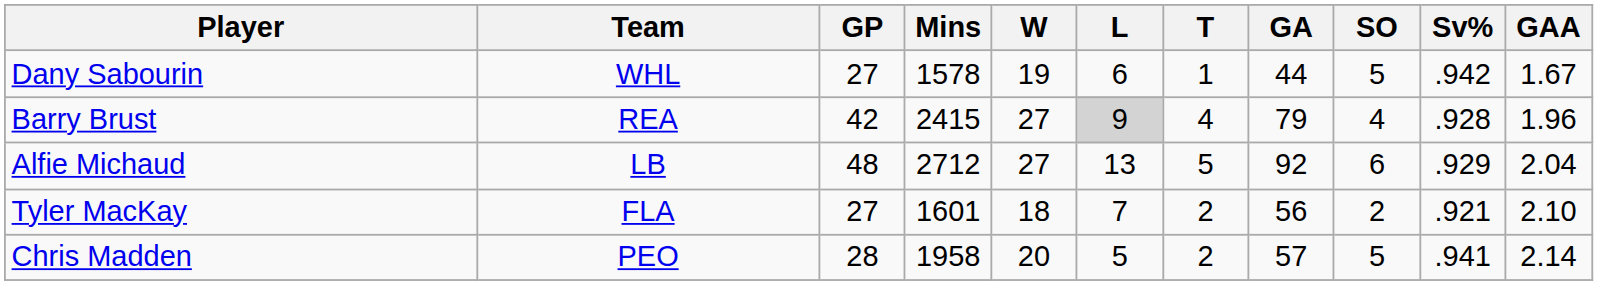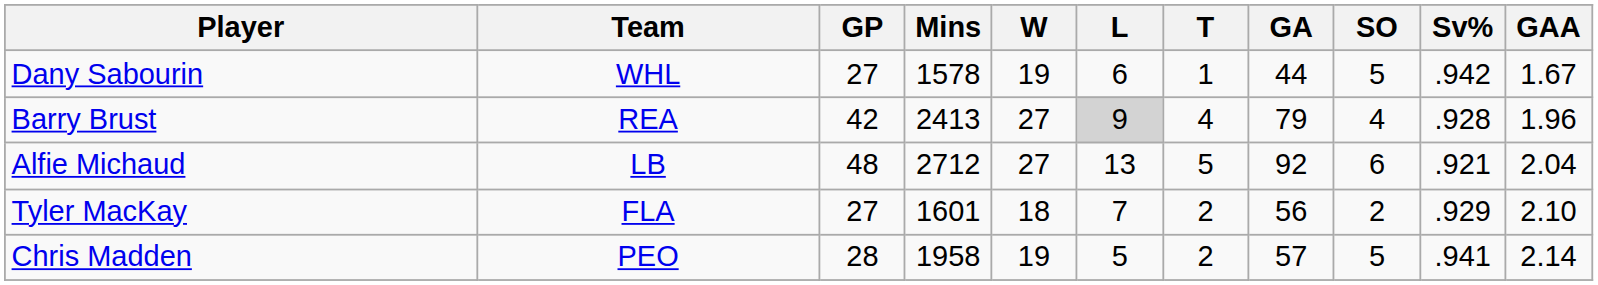 <table class="wikitable">
 <tr>
 <th bgcolor="#DDDDFF" width="27.5%">Player</th>
 <th bgcolor="#DDDDFF" width="20%">Team</th>
 <th bgcolor="#DDDDFF" width="5%">GP</th>
 <th bgcolor="#DDDDFF" width="5%">Mins</th>
 <th bgcolor="#DDDDFF" width="5%">W</th>
 <th bgcolor="#DDDDFF" width="5%">L</th>
 <th bgcolor="#DDDDFF" width="5%">T</th>
 <th bgcolor="#DDDDFF" width="5%">GA</th>
 <th bgcolor="#DDDDFF" width="5%">SO</th>
 <th bgcolor="#DDDDFF" width="5%">Sv%</th>
 <th bgcolor="#DDDDFF" width="5%">GAA</th>
 </tr>
 <tr align="center">
 <td align="left"><a href='#'>Dany Sabourin</a></td>
 <td><a href='#'>WHL</a></td>
 <td>27</td>
 <td>1578</td>
 <td>19</td>
 <td>6</td>
 <td>1</td>
 <td>44</td>
 <td>5</td>
 <td>.942</td>
 <td>1.67</td>
 </tr>
 <tr align="center">
 <td align="left"><a href='#'>Barry Brust</a></td>
 <td><a href='#'>REA</a></td>
 <td>42</td>
-<td>2415</td>
+<td>2413</td>
 <td>27</td>
 <td style="background: lightgrey;">9</td>
 <td>4</td>
 <td>79</td>
 <td>4</td>
 <td>.928</td>
 <td>1.96</td>
 </tr>
 <tr align="center">
 <td align="left"><a href='#'>Alfie Michaud</a></td>
 <td><a href='#'>LB</a></td>
 <td>48</td>
 <td>2712</td>
 <td>27</td>
 <td>13</td>
 <td>5</td>
 <td>92</td>
 <td>6</td>
-<td>.929</td>
+<td>.921</td>
 <td>2.04</td>
 </tr>
 <tr align="center">
 <td align="left"><a href='#'>Tyler MacKay</a></td>
 <td><a href='#'>FLA</a></td>
 <td>27</td>
 <td>1601</td>
 <td>18</td>
 <td>7</td>
 <td>2</td>
 <td>56</td>
 <td>2</td>
-<td>.921</td>
+<td>.929</td>
 <td>2.10</td>
 </tr>
 <tr align="center">
 <td align="left"><a href='#'>Chris Madden</a></td>
 <td><a href='#'>PEO</a></td>
 <td>28</td>
 <td>1958</td>
-<td>20</td>
+<td>19</td>
 <td>5</td>
 <td>2</td>
 <td>57</td>
 <td>5</td>
 <td>.941</td>
 <td>2.14</td>
 </tr>
 </table>
